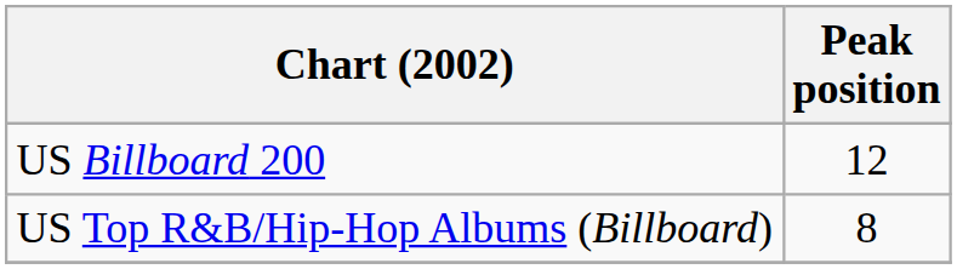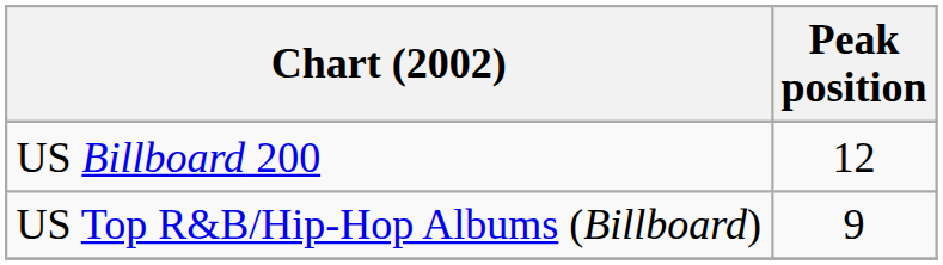 <table class="wikitable sortable">
 <tr>
 <th align="left">Chart (2002)</th>
 <th align="left">Peak<br>position</th>
 </tr>
 <tr>
 </tr>
 <tr>
 <td align="left">US <a href='#'><em>Billboard</em> 200</a></td>
 <td align="center">12</td>
 </tr>
 <tr>
 <td align="left">US <a href='#'>Top R&B/Hip-Hop Albums</a> (<em>Billboard</em>)</td>
-<td align="center">8</td>
+<td align="center">9</td>
 </tr>
 <tr>
 </tr>
 </table>
